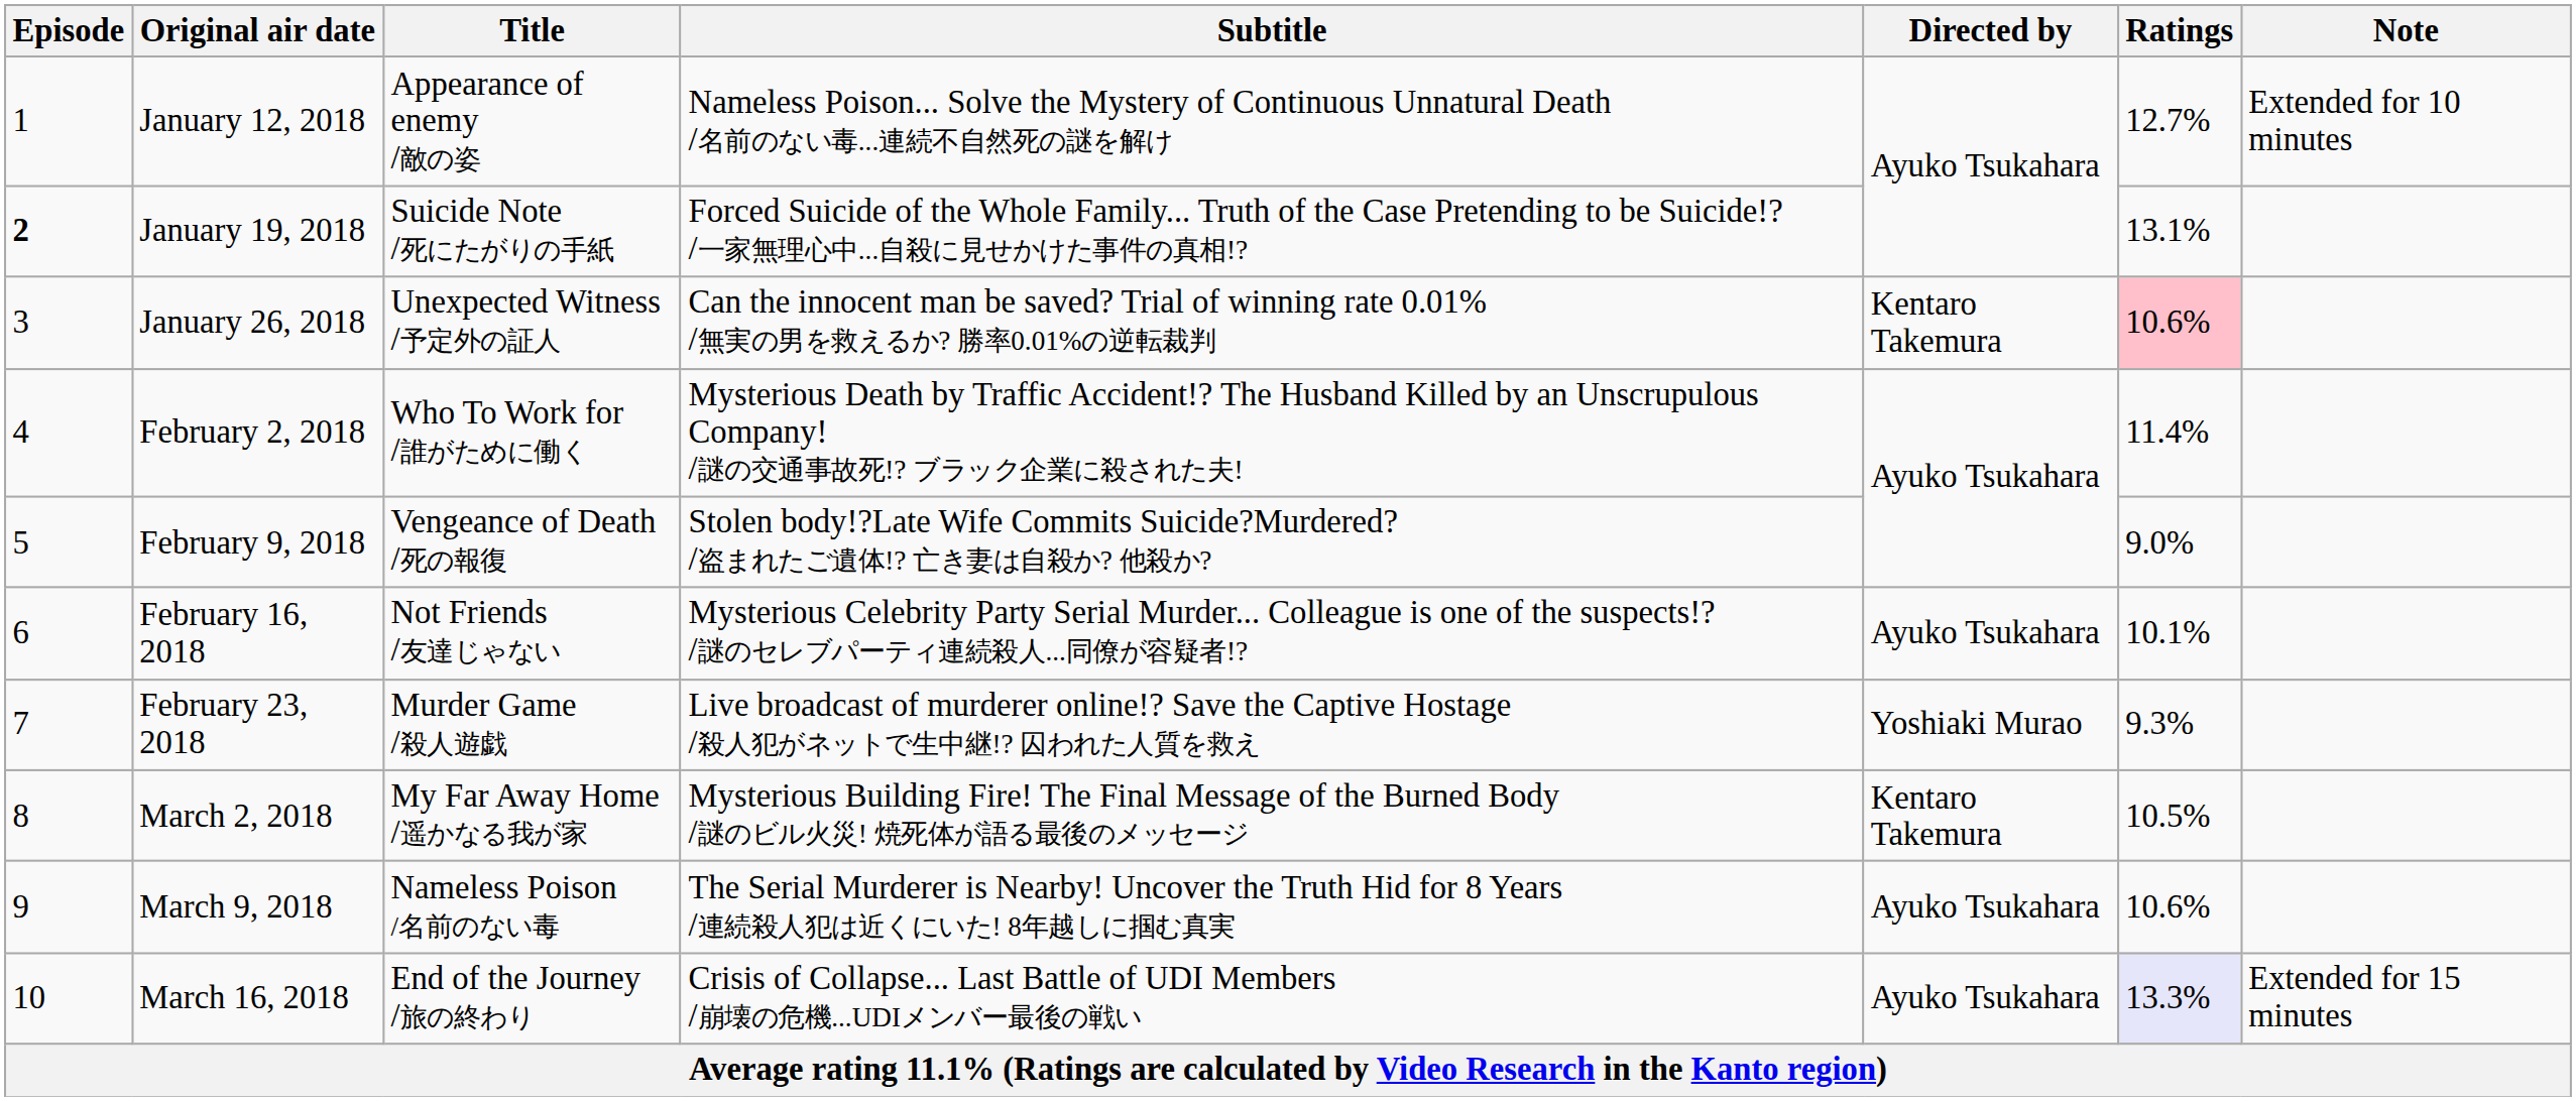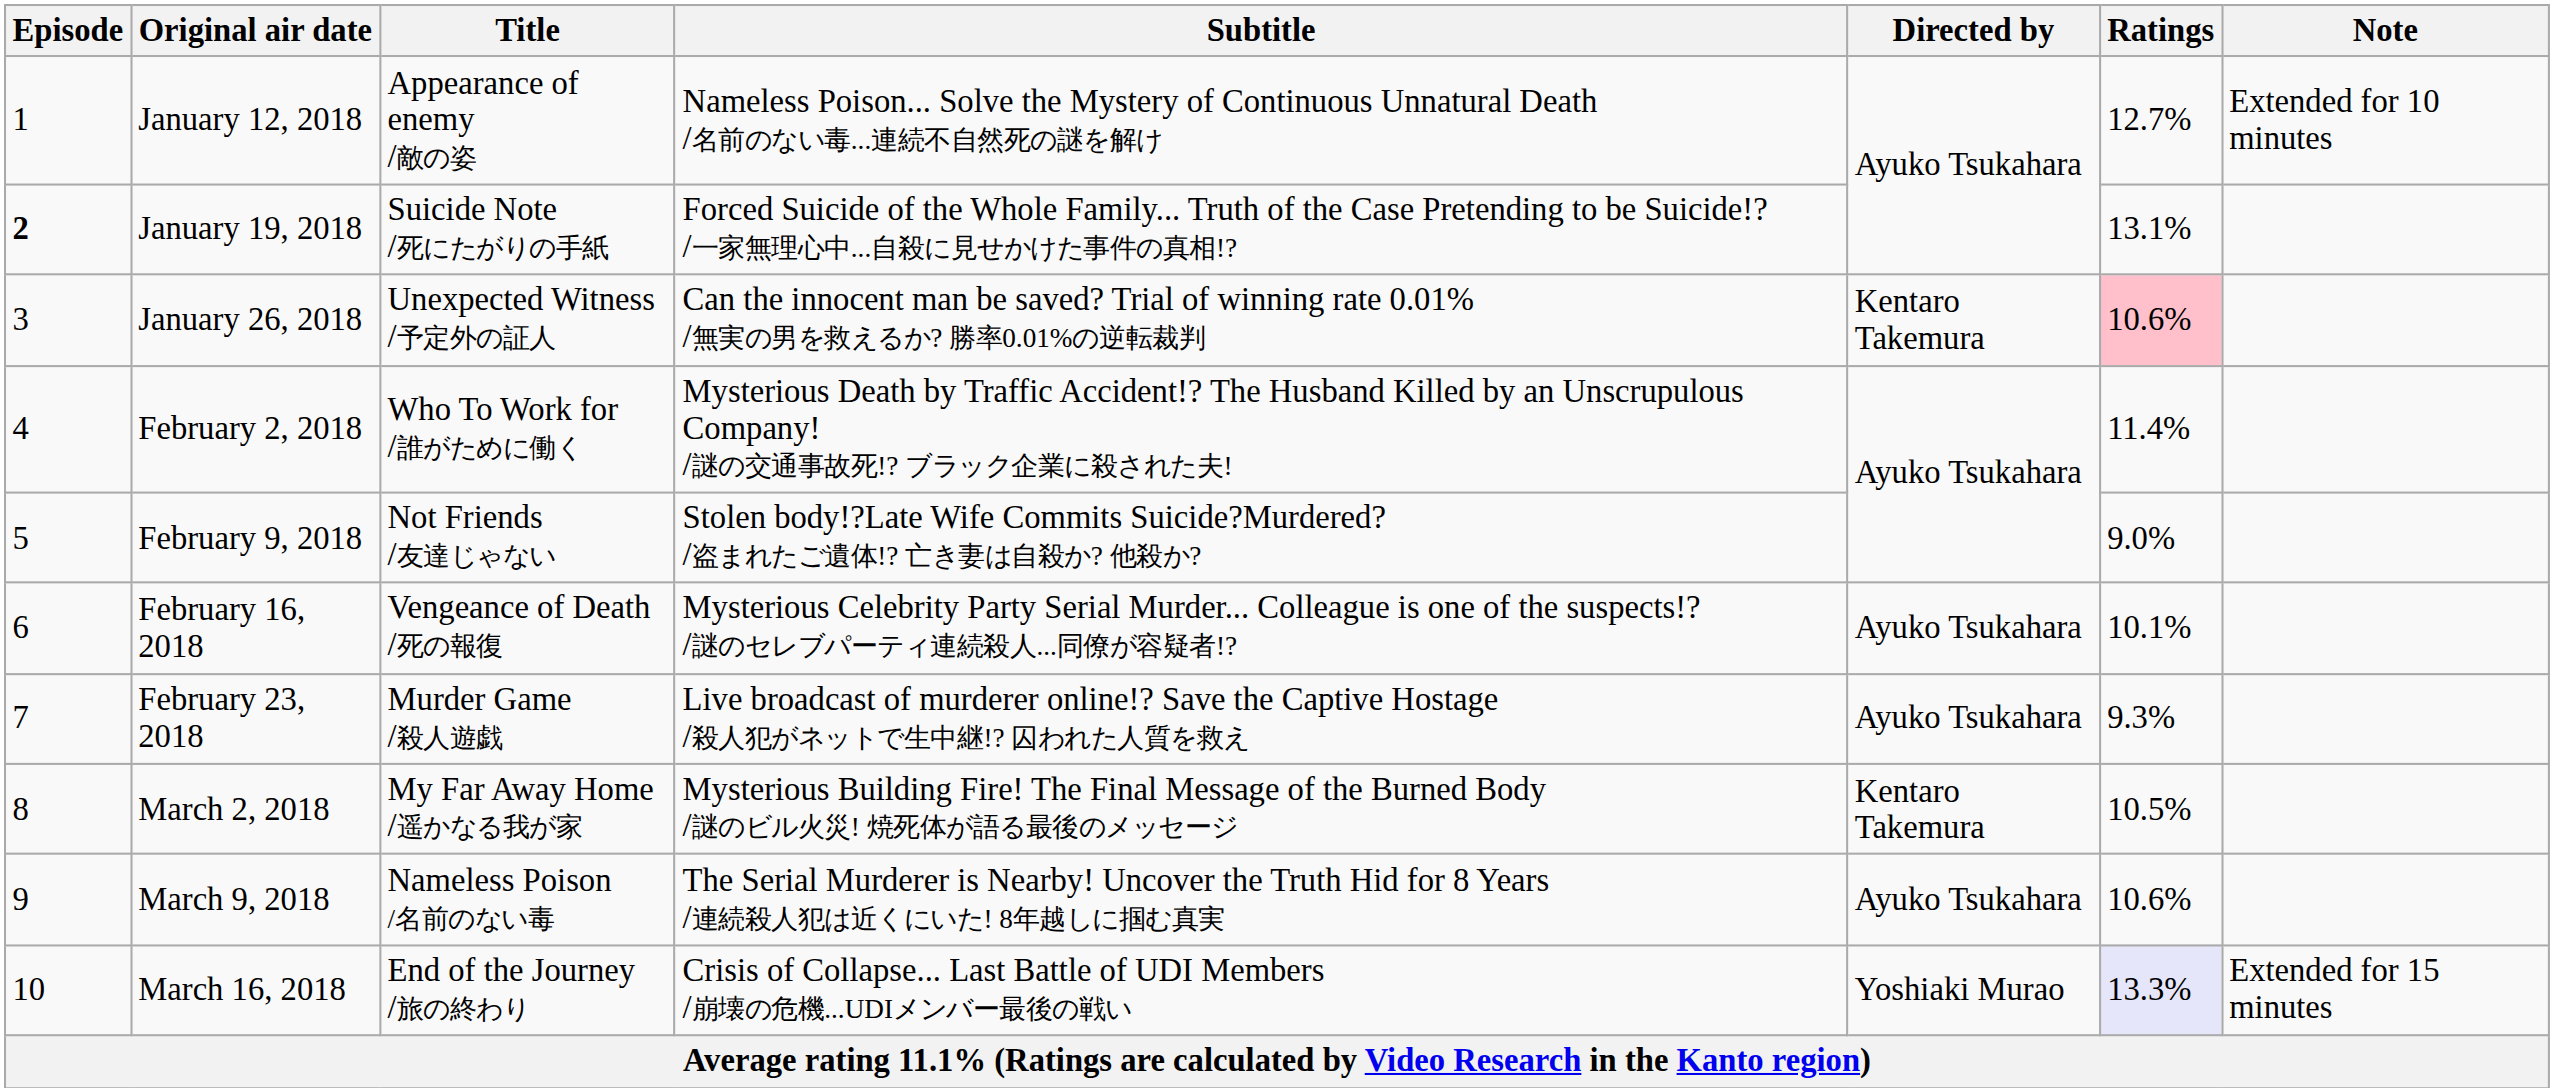 <table class="wikitable">
 <tr>
 <th>Episode</th>
 <th>Original air date</th>
 <th>Title</th>
 <th>Subtitle</th>
 <th>Directed by</th>
 <th>Ratings</th>
 <th>Note</th>
 </tr>
 <tr>
 <td>1</td>
 <td>January 12, 2018</td>
 <td>Appearance of enemy<br>/<small>敵の姿</small></td>
 <td>Nameless Poison... Solve the Mystery of Continuous Unnatural Death<br>/<small>名前のない毒...連続不自然死の謎を解け</small></td>
 <td rowspan="2">Ayuko Tsukahara</td>
 <td>12.7%</td>
 <td>Extended for 10 minutes</td>
 </tr>
 <tr>
 <td><strong>2</strong></td>
 <td>January 19, 2018</td>
 <td>Suicide Note<br>/<small>死にたがりの手紙</small></td>
 <td>Forced Suicide of the Whole Family... Truth of the Case Pretending to be Suicide!?<br>/<small>一家無理心中...自殺に見せかけた事件の真相!?</small></td>
 <td>13.1%</td>
 <td></td>
 </tr>
 <tr>
 <td>3</td>
 <td>January 26, 2018</td>
 <td>Unexpected  Witness<br>/<small>予定外の証人</small></td>
 <td>Can the innocent man be saved? Trial of winning rate 0.01%<br>/<small>無実の男を救えるか? 勝率0.01%の逆転裁判</small></td>
 <td>Kentaro Takemura</td>
 <td style="background: pink;">10.6%</td>
 <td></td>
 </tr>
 <tr>
 <td>4</td>
 <td>February 2, 2018</td>
 <td>Who To Work for<br>/<small>誰がために働く</small></td>
 <td>Mysterious Death by Traffic Accident!? The Husband Killed by an Unscrupulous Company!<br>/<small>謎の交通事故死!? ブラック企業に殺された夫!</small></td>
 <td rowspan="2">Ayuko Tsukahara</td>
 <td>11.4%</td>
 <td></td>
 </tr>
 <tr>
 <td>5</td>
 <td>February 9, 2018</td>
-<td>Vengeance of Death<br>/<small>死の報復</small></td>
+<td>Not Friends<br>/<small>友達じゃない</small></td>
 <td>Stolen body!?Late Wife Commits Suicide?Murdered?<br>/<small>盗まれたご遺体!? 亡き妻は自殺か? 他殺か?</small></td>
 <td>9.0%</td>
 <td></td>
 </tr>
 <tr>
 <td>6</td>
 <td>February 16, 2018</td>
-<td>Not Friends<br>/<small>友達じゃない</small></td>
+<td>Vengeance of Death<br>/<small>死の報復</small></td>
 <td>Mysterious Celebrity Party Serial Murder... Colleague is one of the suspects!?<br>/<small>謎のセレブパーティ連続殺人...同僚が容疑者!?</small></td>
 <td>Ayuko Tsukahara</td>
 <td>10.1%</td>
 <td></td>
 </tr>
 <tr>
 <td>7</td>
 <td>February 23, 2018</td>
 <td>Murder Game<br>/<small>殺人遊戯</small></td>
 <td>Live broadcast of murderer online!? Save the Captive Hostage<br>/<small>殺人犯がネットで生中継!? 囚われた人質を救え</small></td>
-<td>Yoshiaki Murao</td>
+<td>Ayuko Tsukahara</td>
 <td>9.3%</td>
 <td></td>
 </tr>
 <tr>
 <td>8</td>
 <td>March 2, 2018</td>
 <td>My Far Away Home<br>/<small>遥かなる我が家</small></td>
 <td>Mysterious Building Fire! The Final Message of the Burned Body<br>/<small>謎のビル火災! 焼死体が語る最後のメッセージ</small></td>
 <td>Kentaro Takemura</td>
 <td>10.5%</td>
 <td></td>
 </tr>
 <tr>
 <td>9</td>
 <td>March 9, 2018</td>
 <td>Nameless Poison<br><small>/名前のない毒</small></td>
 <td>The Serial Murderer is Nearby! Uncover the Truth Hid for 8 Years<br>/<small>連続殺人犯は近くにいた! 8年越しに掴む真実</small></td>
 <td>Ayuko Tsukahara</td>
 <td>10.6%</td>
 <td></td>
 </tr>
 <tr>
 <td>10</td>
 <td>March 16, 2018</td>
 <td>End of the Journey<br>/<small>旅の終わり</small></td>
 <td>Crisis of Collapse... Last Battle of UDI Members<br>/<small>崩壊の危機...UDIメンバー最後の戦い</small></td>
-<td>Ayuko Tsukahara</td>
+<td>Yoshiaki Murao</td>
 <td style="background: lavender;">13.3%</td>
 <td>Extended for 15 minutes</td>
 </tr>
 <tr>
 <th colspan="7">Average rating 11.1% (Ratings are calculated by <a href='#'>Video Research</a> in the <a href='#'>Kanto region</a>)</th>
 </tr>
 </table>
